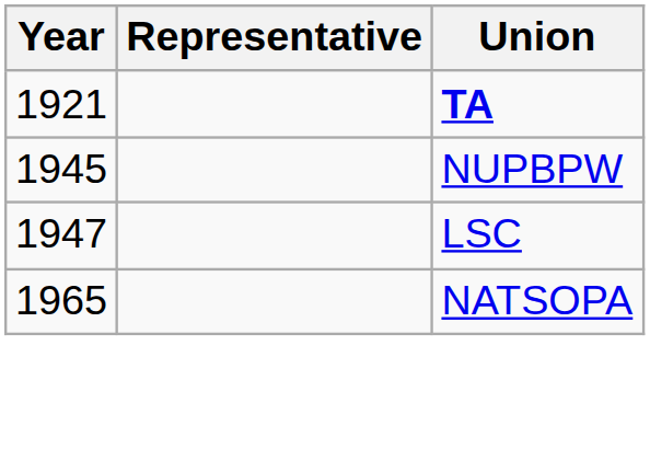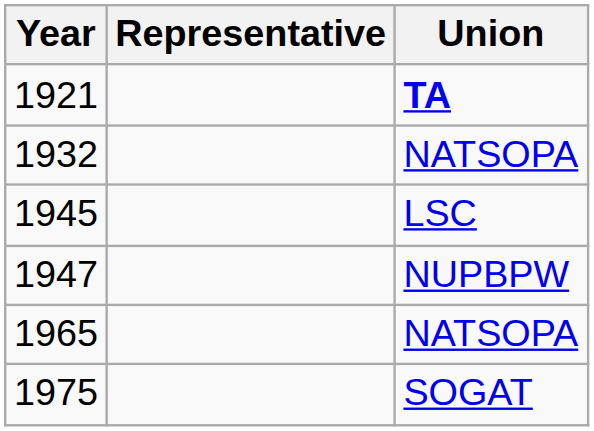 <table class="wikitable sortable">
 <tr>
 <th>Year</th>
 <th>Representative</th>
 <th>Union</th>
 </tr>
 <tr>
 <td>1921</td>
 <td></td>
 <td><strong><a href='#'>TA</a></strong></td>
 </tr>
 <tr>
+<td>1932</td>
+<td></td>
+<td><a href='#'>NATSOPA</a></td>
+</tr>
+<tr>
 <td>1945</td>
 <td></td>
-<td><a href='#'>NUPBPW</a></td>
+<td><a href='#'>LSC</a></td>
 </tr>
 <tr>
 <td>1947</td>
 <td></td>
-<td><a href='#'>LSC</a></td>
+<td><a href='#'>NUPBPW</a></td>
 </tr>
 <tr>
 <td>1965</td>
 <td></td>
 <td><a href='#'>NATSOPA</a></td>
 </tr>
+<tr>
+<td>1975</td>
+<td></td>
+<td><a href='#'>SOGAT</a></td>
+</tr>
 </table>
